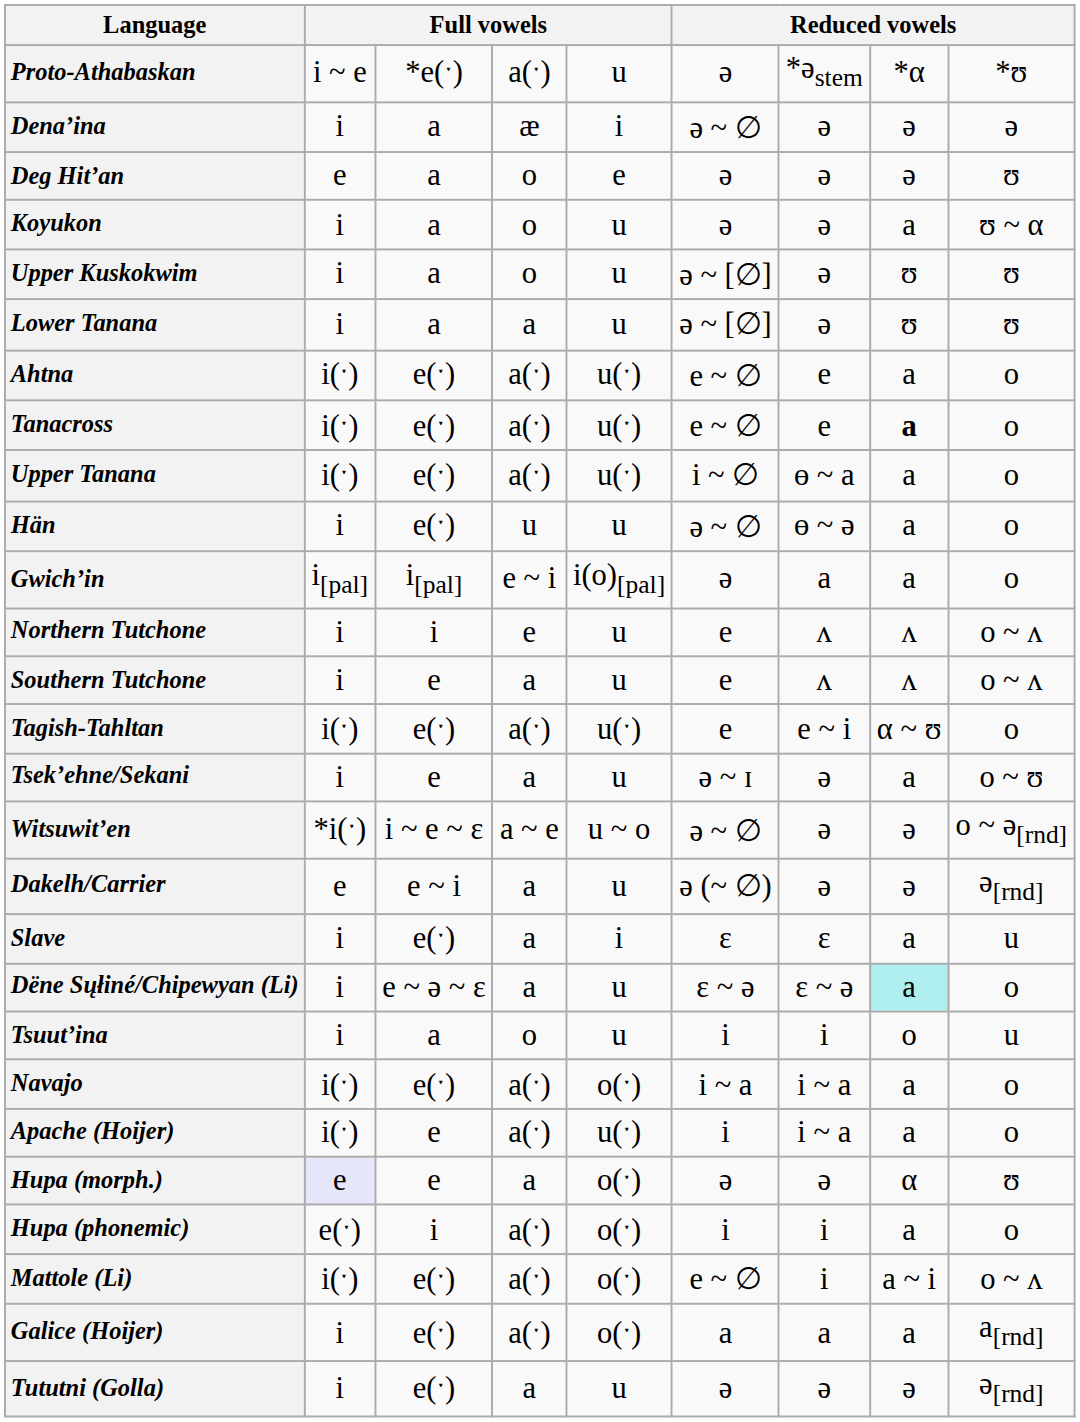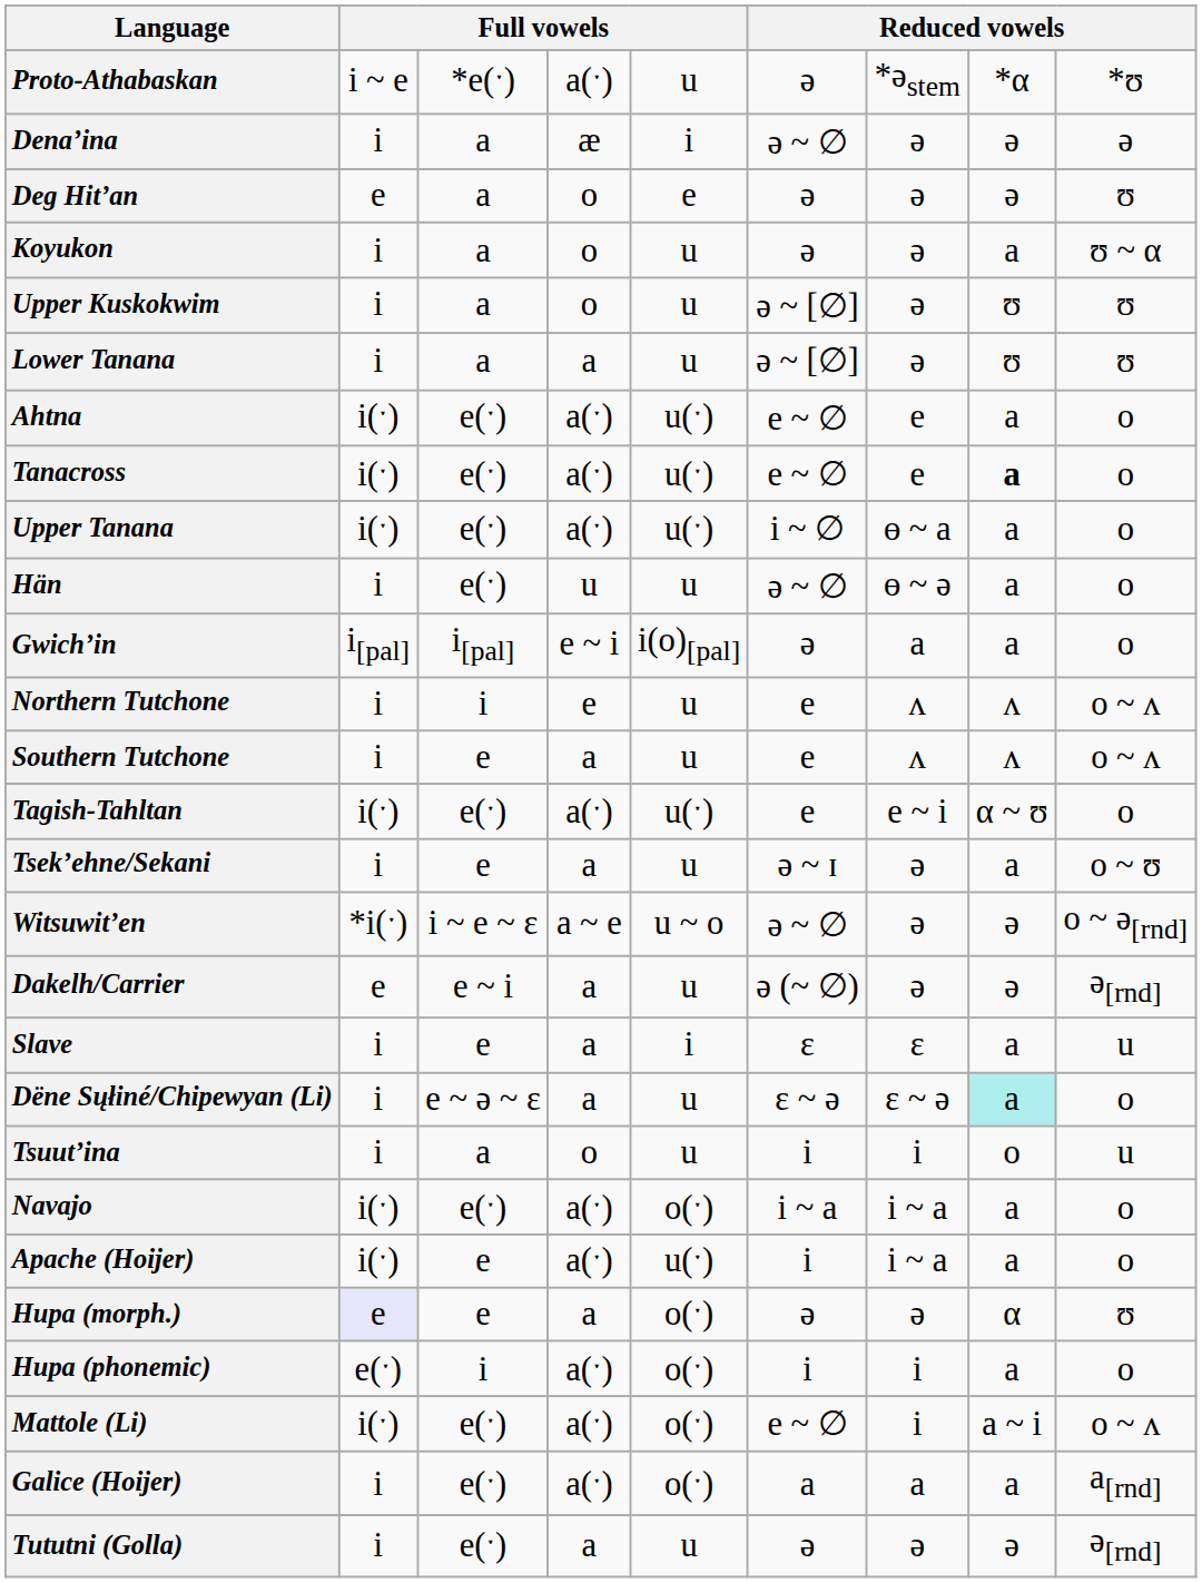 <table class="wikitable" style="text-align: center">
 <tr style="font-size: 80%;">
 <th>Language</th>
 <th colspan="4">Full vowels</th>
 <th colspan="4">Reduced vowels</th>
 </tr>
 <tr>
 <th style="font-size: 80%; text-align: left;"><em>Proto-Athabaskan</em></th>
 <td>i ~ e</td>
 <td>*e(ˑ)</td>
 <td>a(ˑ)</td>
 <td>u</td>
 <td>ə</td>
 <td>*ə<sub>stem</sub></td>
 <td>*α</td>
 <td>*ʊ</td>
 </tr>
 <tr>
 <th style="font-size: 80%; text-align: left;"><em>Denaʼina</em></th>
 <td>i</td>
 <td>a</td>
 <td>æ</td>
 <td>i</td>
 <td>ə ~ ∅</td>
 <td>ə</td>
 <td>ə</td>
 <td>ə</td>
 </tr>
 <tr>
 <th style="font-size: 80%; text-align: left;"><em>Deg Hitʼan</em></th>
 <td>e</td>
 <td>a</td>
 <td>o</td>
 <td>e</td>
 <td>ə</td>
 <td>ə</td>
 <td>ə</td>
 <td>ʊ</td>
 </tr>
 <tr>
 <th style="font-size: 80%; text-align: left;"><em>Koyukon</em></th>
 <td>i</td>
 <td>a</td>
 <td>o</td>
 <td>u</td>
 <td>ə</td>
 <td>ə</td>
 <td>a</td>
 <td>ʊ ~ α</td>
 </tr>
 <tr>
 <th style="font-size: 80%; text-align: left;"><em>Upper Kuskokwim</em></th>
 <td>i</td>
 <td>a</td>
 <td>o</td>
 <td>u</td>
 <td>ə ~ [∅]</td>
 <td>ə</td>
 <td>ʊ</td>
 <td>ʊ</td>
 </tr>
 <tr>
 <th style="font-size: 80%; text-align: left;"><em>Lower Tanana</em></th>
 <td>i</td>
 <td>a</td>
 <td>a</td>
 <td>u</td>
 <td>ə ~ [∅]</td>
 <td>ə</td>
 <td>ʊ</td>
 <td>ʊ</td>
 </tr>
 <tr>
 <th style="font-size: 80%; text-align: left;"><em>Ahtna</em></th>
 <td>i(ˑ)</td>
 <td>e(ˑ)</td>
 <td>a(ˑ)</td>
 <td>u(ˑ)</td>
 <td>e ~ ∅</td>
 <td>e</td>
 <td>a</td>
 <td>o</td>
 </tr>
 <tr>
 <th style="font-size: 80%; text-align: left;"><em>Tanacross</em></th>
 <td>i(ˑ)</td>
 <td>e(ˑ)</td>
 <td>a(ˑ)</td>
 <td>u(ˑ)</td>
 <td>e ~ ∅</td>
 <td>e</td>
 <td><strong>a</strong></td>
 <td>o</td>
 </tr>
 <tr>
 <th style="font-size: 80%; text-align: left;"><em>Upper Tanana</em></th>
 <td>i(ˑ)</td>
 <td>e(ˑ)</td>
 <td>a(ˑ)</td>
 <td>u(ˑ)</td>
 <td>i ~ ∅</td>
 <td>ɵ ~ a</td>
 <td>a</td>
 <td>o</td>
 </tr>
 <tr>
 <th style="font-size: 80%; text-align: left;"><em>Hän</em></th>
 <td>i</td>
 <td>e(ˑ)</td>
 <td>u</td>
 <td>u</td>
 <td>ə ~ ∅</td>
 <td>ɵ ~ ə</td>
 <td>a</td>
 <td>o</td>
 </tr>
 <tr>
 <th style="font-size: 80%; text-align: left;"><em>Gwichʼin</em></th>
 <td>i<sub>[pal]</sub></td>
 <td>i<sub>[pal]</sub></td>
 <td>e ~ i</td>
 <td>i(o)<sub>[pal]</sub></td>
 <td>ə</td>
 <td>a</td>
 <td>a</td>
 <td>o</td>
 </tr>
 <tr>
 <th style="font-size: 80%; text-align: left;"><em>Northern Tutchone</em></th>
 <td>i</td>
 <td>i</td>
 <td>e</td>
 <td>u</td>
 <td>e</td>
 <td>ʌ</td>
 <td>ʌ</td>
 <td>o ~ ʌ</td>
 </tr>
 <tr>
 <th style="font-size: 80%; text-align: left;"><em>Southern Tutchone</em></th>
 <td>i</td>
 <td>e</td>
 <td>a</td>
 <td>u</td>
 <td>e</td>
 <td>ʌ</td>
 <td>ʌ</td>
 <td>o ~ ʌ</td>
 </tr>
 <tr>
 <th style="font-size: 80%; text-align: left;"><em>Tagish-Tahltan</em></th>
 <td>i(ˑ)</td>
 <td>e(ˑ)</td>
 <td>a(ˑ)</td>
 <td>u(ˑ)</td>
 <td>e</td>
 <td>e ~ i</td>
 <td>α ~ ʊ</td>
 <td>o</td>
 </tr>
 <tr>
 <th style="font-size: 80%; text-align: left;"><em>Tsekʼehne/Sekani</em></th>
 <td>i</td>
 <td>e</td>
 <td>a</td>
 <td>u</td>
 <td>ə ~ ɪ</td>
 <td>ə</td>
 <td>a</td>
 <td>o ~ ʊ</td>
 </tr>
 <tr>
 <th style="font-size: 80%; text-align: left;"><em>Witsuwitʼen</em></th>
 <td>*i(ˑ)</td>
 <td>i ~ e ~ ɛ</td>
 <td>a ~ e</td>
 <td>u ~ o</td>
 <td>ə ~ ∅</td>
 <td>ə</td>
 <td>ə</td>
 <td>o ~ ə<sub>[rnd]</sub></td>
 </tr>
 <tr>
 <th style="font-size: 80%; text-align: left;"><em>Dakelh/Carrier</em></th>
 <td>e</td>
 <td>e ~ i</td>
 <td>a</td>
 <td>u</td>
 <td>ə (~ ∅)</td>
 <td>ə</td>
 <td>ə</td>
 <td>ə<sub>[rnd]</sub></td>
 </tr>
 <tr>
 <th style="font-size: 80%; text-align: left;"><em>Slave</em></th>
 <td>i</td>
-<td>e(ˑ)</td>
+<td>e</td>
 <td>a</td>
 <td>i</td>
 <td>ɛ</td>
 <td>ɛ</td>
 <td>a</td>
 <td>u</td>
 </tr>
 <tr>
 <th style="font-size: 80%; text-align: left;"><em>Dëne Sųłiné/Chipewyan (Li)</em></th>
 <td>i</td>
 <td>e ~ ə ~ ɛ</td>
 <td>a</td>
 <td>u</td>
 <td>ɛ ~ ə</td>
 <td>ɛ ~ ə</td>
 <td style="background: paleturquoise;">a</td>
 <td>o</td>
 </tr>
 <tr>
 <th style="font-size: 80%; text-align: left;"><em>Tsuutʼina</em></th>
 <td>i</td>
 <td>a</td>
 <td>o</td>
 <td>u</td>
 <td>i</td>
 <td>i</td>
 <td>o</td>
 <td>u</td>
 </tr>
 <tr>
 <th style="font-size: 80%; text-align: left;"><em>Navajo</em></th>
 <td>i(ˑ)</td>
 <td>e(ˑ)</td>
 <td>a(ˑ)</td>
 <td>o(ˑ)</td>
 <td>i ~ a</td>
 <td>i ~ a</td>
 <td>a</td>
 <td>o</td>
 </tr>
 <tr>
 <th style="font-size: 80%; text-align: left;"><em>Apache (Hoijer)</em></th>
 <td>i(ˑ)</td>
 <td>e</td>
 <td>a(ˑ)</td>
 <td>u(ˑ)</td>
 <td>i</td>
 <td>i ~ a</td>
 <td>a</td>
 <td>o</td>
 </tr>
 <tr>
 <th style="font-size: 80%; text-align: left;"><em>Hupa (morph.)</em></th>
 <td style="background: lavender;">e</td>
 <td>e</td>
 <td>a</td>
 <td>o(ˑ)</td>
 <td>ə</td>
 <td>ə</td>
 <td>α</td>
 <td>ʊ</td>
 </tr>
 <tr>
 <th style="font-size: 80%; text-align: left;"><em>Hupa (phonemic)</em></th>
 <td>e(ˑ)</td>
 <td>i</td>
 <td>a(ˑ)</td>
 <td>o(ˑ)</td>
 <td>i</td>
 <td>i</td>
 <td>a</td>
 <td>o</td>
 </tr>
 <tr>
 <th style="font-size: 80%; text-align: left;"><em>Mattole (Li)</em></th>
 <td>i(ˑ)</td>
 <td>e(ˑ)</td>
 <td>a(ˑ)</td>
 <td>o(ˑ)</td>
 <td>e ~ ∅</td>
 <td>i</td>
 <td>a ~ i</td>
 <td>o ~ ʌ</td>
 </tr>
 <tr>
 <th style="font-size: 80%; text-align: left;"><em>Galice (Hoijer)</em></th>
 <td>i</td>
 <td>e(ˑ)</td>
 <td>a(ˑ)</td>
 <td>o(ˑ)</td>
 <td>a</td>
 <td>a</td>
 <td>a</td>
 <td>a<sub>[rnd]</sub></td>
 </tr>
 <tr>
 <th style="font-size: 80%; text-align: left;"><em>Tututni (Golla)</em></th>
 <td>i</td>
 <td>e(ˑ)</td>
 <td>a</td>
 <td>u</td>
 <td>ə</td>
 <td>ə</td>
 <td>ə</td>
 <td>ə<sub>[rnd]</sub></td>
 </tr>
 </table>
